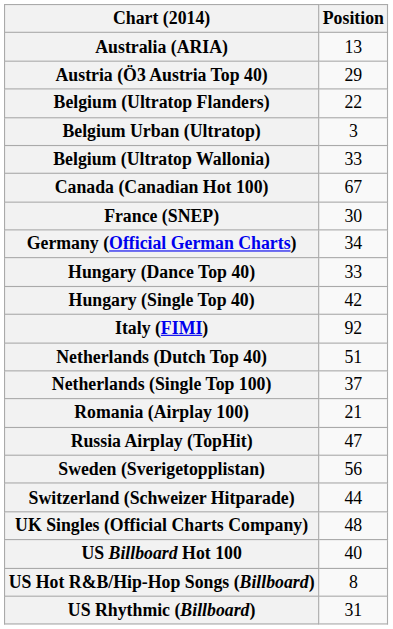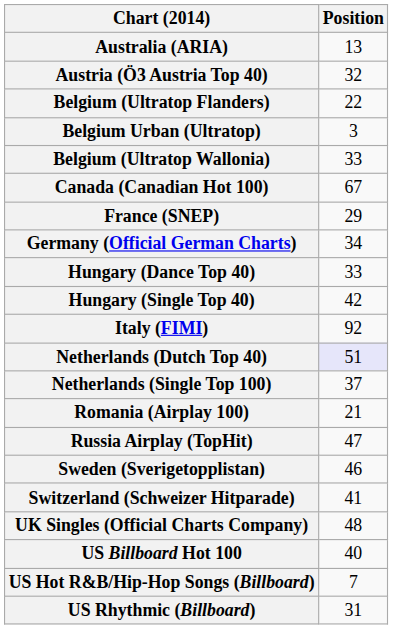 <table class="wikitable plainrowheaders sortable" style="text-align:center;">
 <tr>
 <th>Chart (2014)</th>
 <th>Position</th>
 </tr>
 <tr>
 <th scope="row">Australia (ARIA)</th>
 <td>13</td>
 </tr>
 <tr>
 <th scope="row">Austria (Ö3 Austria Top 40)</th>
-<td>29</td>
+<td>32</td>
 </tr>
 <tr>
 <th scope="row">Belgium (Ultratop Flanders)</th>
 <td>22</td>
 </tr>
 <tr>
 <th scope="row">Belgium Urban (Ultratop)</th>
 <td>3</td>
 </tr>
 <tr>
 <th scope="row">Belgium (Ultratop Wallonia)</th>
 <td>33</td>
 </tr>
 <tr>
 <th scope="row">Canada (Canadian Hot 100)</th>
 <td>67</td>
 </tr>
 <tr>
 <th scope="row">France (SNEP)</th>
-<td>30</td>
+<td>29</td>
 </tr>
 <tr>
 <th scope="row">Germany (<a href='#'>Official German Charts</a>)</th>
 <td>34</td>
 </tr>
 <tr>
 <th scope="row">Hungary (Dance Top 40)</th>
 <td>33</td>
 </tr>
 <tr>
 <th scope="row">Hungary (Single Top 40)</th>
 <td>42</td>
 </tr>
 <tr>
 <th scope="row">Italy (<a href='#'>FIMI</a>)</th>
 <td>92</td>
 </tr>
 <tr>
 <th scope="row">Netherlands (Dutch Top 40)</th>
-<td>51</td>
+<td style="background: lavender;">51</td>
 </tr>
 <tr>
 <th scope="row">Netherlands (Single Top 100)</th>
 <td>37</td>
 </tr>
 <tr>
 <th scope="row">Romania (Airplay 100)</th>
 <td align="center">21</td>
 </tr>
 <tr>
 <th scope="row">Russia Airplay (TopHit)</th>
 <td style="text-align:center;">47</td>
 </tr>
 <tr>
 <th scope="row">Sweden (Sverigetopplistan)</th>
-<td>56</td>
+<td>46</td>
 </tr>
 <tr>
 <th scope="row">Switzerland (Schweizer Hitparade)</th>
-<td>44</td>
+<td>41</td>
 </tr>
 <tr>
 <th scope="row">UK Singles (Official Charts Company)</th>
 <td>48</td>
 </tr>
 <tr>
 <th scope="row">US <em>Billboard</em> Hot 100</th>
 <td>40</td>
 </tr>
 <tr>
 <th scope="row">US Hot R&B/Hip-Hop Songs (<em>Billboard</em>)</th>
-<td>8</td>
+<td>7</td>
 </tr>
 <tr>
 <th scope="row">US Rhythmic (<em>Billboard</em>)</th>
 <td>31</td>
 </tr>
 </table>
